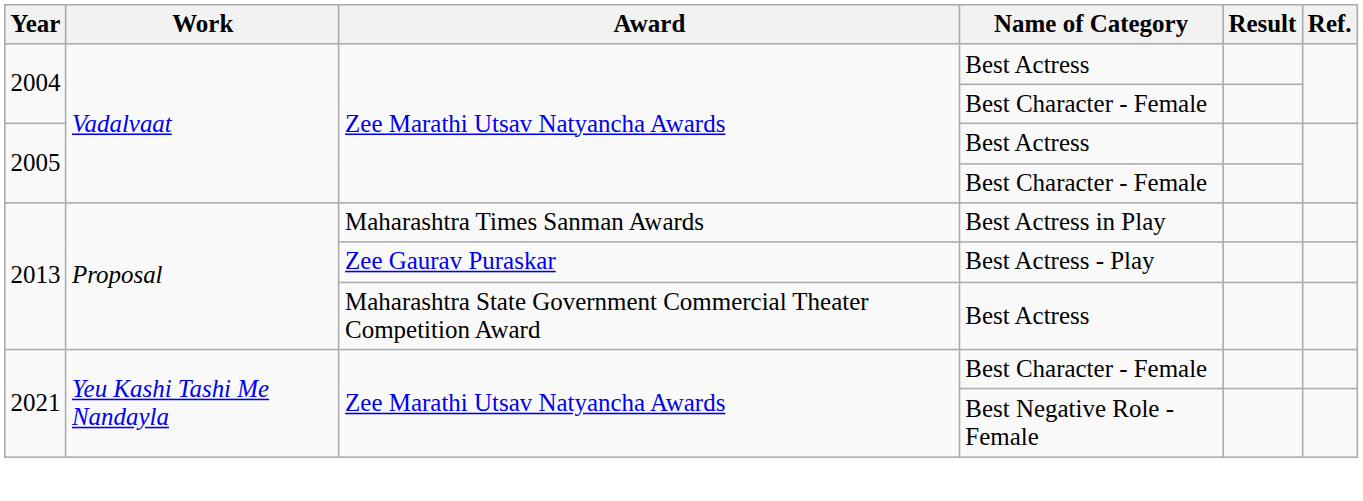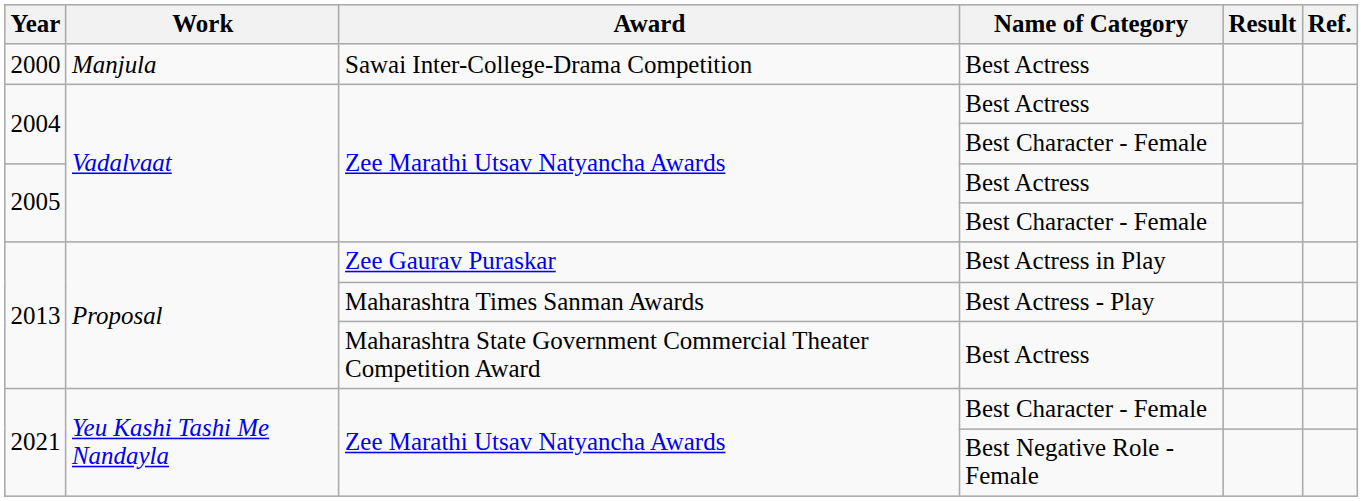 <table class="wikitable">
 <tr>
 <th>Year</th>
 <th>Work</th>
 <th>Award</th>
 <th>Name of Category</th>
 <th>Result</th>
 <th>Ref.</th>
+</tr>
+<tr>
+<td>2000</td>
+<td><em>Manjula</em></td>
+<td>Sawai Inter-College-Drama Competition</td>
+<td>Best Actress</td>
+<td></td>
+<td></td>
 </tr>
 <tr>
 <td rowspan="2">2004</td>
 <td rowspan="4"><em><a href='#'>Vadalvaat</a></em></td>
 <td rowspan="4"><a href='#'>Zee Marathi Utsav Natyancha Awards</a></td>
 <td>Best Actress</td>
 <td></td>
 <td rowspan="2"></td>
 </tr>
 <tr>
 <td>Best Character - Female</td>
 <td></td>
 </tr>
 <tr>
 <td rowspan="2">2005</td>
 <td>Best Actress</td>
 <td></td>
 <td rowspan="2"></td>
 </tr>
 <tr>
 <td>Best Character - Female</td>
 <td></td>
 </tr>
 <tr>
 <td rowspan="3">2013</td>
 <td rowspan="3"><em>Proposal</em></td>
-<td>Maharashtra Times Sanman Awards</td>
+<td><a href='#'>Zee Gaurav Puraskar</a></td>
 <td>Best Actress in Play</td>
 <td></td>
 <td></td>
 </tr>
 <tr>
-<td><a href='#'>Zee Gaurav Puraskar</a></td>
+<td>Maharashtra Times Sanman Awards</td>
 <td>Best Actress - Play</td>
 <td></td>
 <td></td>
 </tr>
 <tr>
 <td>Maharashtra State Government Commercial Theater Competition Award</td>
 <td>Best Actress</td>
 <td></td>
 <td></td>
 </tr>
 <tr>
 <td rowspan="2">2021</td>
 <td rowspan="2"><em><a href='#'>Yeu Kashi Tashi Me Nandayla</a></em></td>
 <td rowspan="2"><a href='#'>Zee Marathi Utsav Natyancha Awards</a></td>
 <td>Best Character - Female</td>
 <td></td>
 <td></td>
 </tr>
 <tr>
 <td>Best Negative Role - Female</td>
 <td></td>
 <td></td>
 </tr>
 </table>
